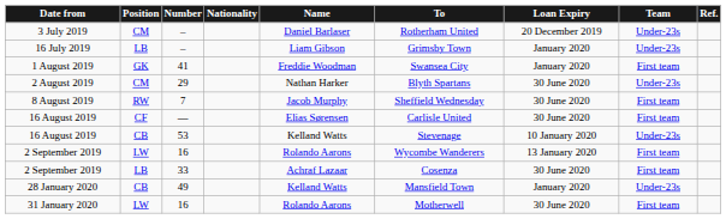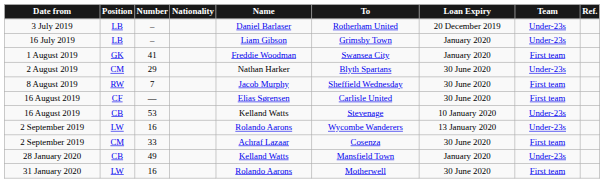 <table class="wikitable"  style="text-align:center; font-size:90%; ">
 <tr>
 <th style="background:#191919; color:white; width:150px;">Date from</th>
 <th style="background:#191919; color:white; width:50px;">Position</th>
 <th style="background:#191919; color:white; width:50px;">Number</th>
 <th style="background:#191919; color:white; width:50px;">Nationality</th>
 <th style="background:#191919; color:white; width:150px;">Name</th>
 <th style="background:#191919; color:white; width:170px;">To</th>
 <th style="background:#191919; color:white; width:150px;">Loan Expiry</th>
 <th style="background:#191919; color:white; width:100px;">Team</th>
 <th style="background:#191919; color:white; width:25px;">Ref.</th>
 </tr>
 <tr>
 <td>3 July 2019</td>
-<td><a href='#'>CM</a></td>
+<td><a href='#'>LB</a></td>
 <td>–</td>
 <td></td>
 <td><a href='#'>Daniel Barlaser</a></td>
 <td> <a href='#'>Rotherham United</a></td>
 <td>20 December 2019</td>
 <td><a href='#'>Under-23s</a></td>
 <td></td>
 </tr>
 <tr>
 <td>16 July 2019</td>
 <td><a href='#'>LB</a></td>
 <td>–</td>
 <td></td>
 <td><a href='#'>Liam Gibson</a></td>
 <td> <a href='#'>Grimsby Town</a></td>
 <td>January 2020</td>
 <td><a href='#'>Under-23s</a></td>
 <td></td>
 </tr>
 <tr>
 <td>1 August 2019</td>
 <td><a href='#'>GK</a></td>
 <td>41</td>
 <td></td>
 <td><a href='#'>Freddie Woodman</a></td>
 <td> <a href='#'>Swansea City</a></td>
 <td>January 2020</td>
 <td><a href='#'>First team</a></td>
 <td></td>
 </tr>
 <tr>
 <td>2 August 2019</td>
 <td><a href='#'>CM</a></td>
 <td>29</td>
 <td></td>
 <td>Nathan Harker</td>
 <td> <a href='#'>Blyth Spartans</a></td>
 <td>30 June 2020</td>
 <td><a href='#'>Under-23s</a></td>
 <td></td>
 </tr>
 <tr>
 <td>8 August 2019</td>
 <td><a href='#'>RW</a></td>
 <td>7</td>
 <td></td>
 <td><a href='#'>Jacob Murphy</a></td>
 <td> <a href='#'>Sheffield Wednesday</a></td>
 <td>30 June 2020</td>
 <td><a href='#'>First team</a></td>
 <td></td>
 </tr>
 <tr>
 <td>16 August 2019</td>
 <td><a href='#'>CF</a></td>
 <td>—</td>
 <td></td>
 <td><a href='#'>Elias Sørensen</a></td>
 <td> <a href='#'>Carlisle United</a></td>
 <td>30 June 2020</td>
 <td><a href='#'>First team</a></td>
 <td></td>
 </tr>
 <tr>
 <td>16 August 2019</td>
 <td><a href='#'>CB</a></td>
 <td>53</td>
 <td></td>
 <td>Kelland Watts</td>
 <td> <a href='#'>Stevenage</a></td>
 <td>10 January 2020</td>
 <td><a href='#'>Under-23s</a></td>
 <td></td>
 </tr>
 <tr>
 <td>2 September 2019</td>
 <td><a href='#'>LW</a></td>
 <td>16</td>
 <td></td>
 <td><a href='#'>Rolando Aarons</a></td>
 <td> <a href='#'>Wycombe Wanderers</a></td>
 <td>13 January 2020</td>
-<td><a href='#'>First team</a></td>
+<td><a href='#'>Under-23s</a></td>
 <td></td>
 </tr>
 <tr>
 <td>2 September 2019</td>
-<td><a href='#'>LB</a></td>
+<td><a href='#'>CM</a></td>
 <td>33</td>
 <td></td>
 <td><a href='#'>Achraf Lazaar</a></td>
 <td> <a href='#'>Cosenza</a></td>
 <td>30 June 2020</td>
 <td><a href='#'>First team</a></td>
 <td></td>
 </tr>
 <tr>
 <td>28 January 2020</td>
 <td><a href='#'>CB</a></td>
 <td>49</td>
 <td></td>
 <td><a href='#'>Kelland Watts</a></td>
 <td> <a href='#'>Mansfield Town</a></td>
 <td>January 2020</td>
 <td><a href='#'>Under-23s</a></td>
 <td></td>
 </tr>
 <tr>
 <td>31 January 2020</td>
 <td><a href='#'>LW</a></td>
 <td>16</td>
 <td></td>
 <td><a href='#'>Rolando Aarons</a></td>
 <td> <a href='#'>Motherwell</a></td>
 <td>30 June 2020</td>
 <td><a href='#'>First team</a></td>
 <td></td>
 </tr>
 </table>
